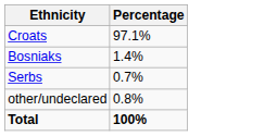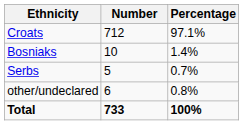 <table class="wikitable">
 <tr>
 <th width="100px">Ethnicity</th>
+<th width="80px">Number</th>
 <th width="80px">Percentage</th>
 </tr>
 <tr>
 <td><a href='#'>Croats</a></td>
+<td>712</td>
 <td>97.1%</td>
 </tr>
 <tr>
 <td><a href='#'>Bosniaks</a></td>
+<td>10</td>
 <td>1.4%</td>
 </tr>
 <tr>
 <td><a href='#'>Serbs</a></td>
+<td>5</td>
 <td>0.7%</td>
 </tr>
 <tr>
 <td>other/undeclared</td>
+<td>6</td>
 <td>0.8%</td>
 </tr>
 <tr>
 <td><strong>Total</strong></td>
+<td><strong>733</strong></td>
 <td><strong>100%</strong></td>
 </tr>
 </table>
